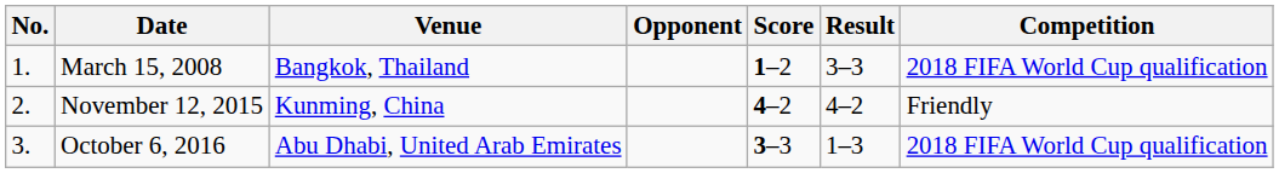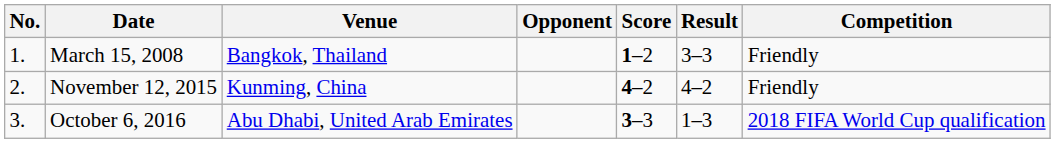 <table class="wikitable sortable">
 <tr>
 <th scope=col>No.</th>
 <th scope=col>Date</th>
 <th scope=col>Venue</th>
 <th scope=col>Opponent</th>
 <th scope=col>Score</th>
 <th scope=col>Result</th>
 <th scope=col>Competition</th>
 </tr>
 <tr>
 <td>1.</td>
 <td>March 15, 2008</td>
 <td><a href='#'>Bangkok</a>, <a href='#'>Thailand</a></td>
 <td></td>
 <td><strong>1</strong>–2</td>
 <td>3–3</td>
-<td><a href='#'>2018 FIFA World Cup qualification</a></td>
+<td>Friendly</td>
 </tr>
 <tr>
 <td>2.</td>
 <td>November 12, 2015</td>
 <td><a href='#'>Kunming</a>, <a href='#'>China</a></td>
 <td></td>
 <td><strong>4</strong>–2</td>
 <td>4–2</td>
 <td>Friendly</td>
 </tr>
 <tr>
 <td>3.</td>
 <td>October 6, 2016</td>
 <td><a href='#'>Abu Dhabi</a>, <a href='#'>United Arab Emirates</a></td>
 <td></td>
 <td><strong>3</strong>–3</td>
 <td>1–3</td>
 <td><a href='#'>2018 FIFA World Cup qualification</a></td>
 </tr>
 </table>
